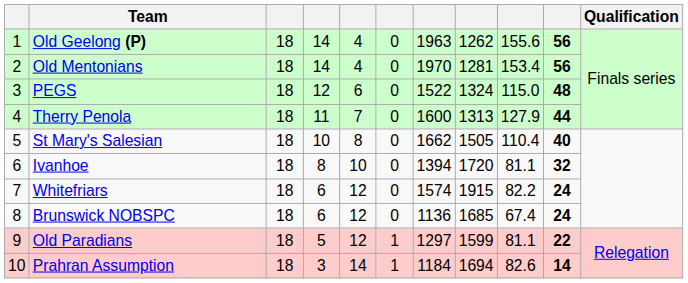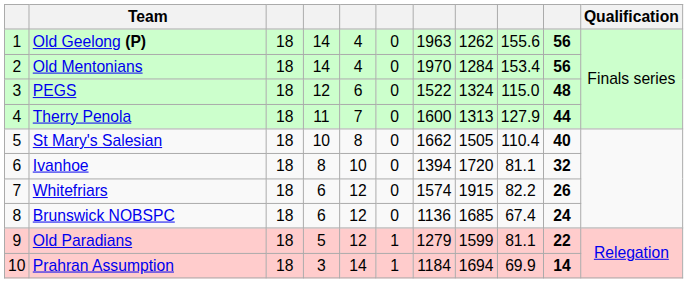 <table class="wikitable" style="text-align:center; margin-bottom:0">
 <tr>
 <th style="width:10px"></th>
 <th style="width:35%;">Team</th>
 <th style="width:30px;"></th>
 <th style="width:30px;"></th>
 <th style="width:30px;"></th>
 <th style="width:30px;"></th>
 <th style="width:30px;"></th>
 <th style="width:30px;"></th>
 <th style="width:30px;"></th>
 <th style="width:30px;"></th>
 <th>Qualification</th>
 </tr>
 <tr style="background:#ccffcc;">
 <td>1</td>
 <td style="text-align:left;"><a href='#'>Old Geelong</a> <strong>(P)</strong></td>
 <td>18</td>
 <td>14</td>
 <td>4</td>
 <td>0</td>
 <td>1963</td>
 <td>1262</td>
 <td>155.6</td>
 <td><strong>56</strong></td>
 <td rowspan=4>Finals series</td>
 </tr>
 <tr style="background:#ccffcc;">
 <td>2</td>
 <td style="text-align:left;"><a href='#'>Old Mentonians</a></td>
 <td>18</td>
 <td>14</td>
 <td>4</td>
 <td>0</td>
 <td>1970</td>
-<td>1281</td>
+<td>1284</td>
 <td>153.4</td>
 <td><strong>56</strong></td>
 </tr>
 <tr style="background:#ccffcc;">
 <td>3</td>
 <td style="text-align:left;"><a href='#'>PEGS</a></td>
 <td>18</td>
 <td>12</td>
 <td>6</td>
 <td>0</td>
 <td>1522</td>
 <td>1324</td>
 <td>115.0</td>
 <td><strong>48</strong></td>
 </tr>
 <tr style="background:#ccffcc;">
 <td>4</td>
 <td style="text-align:left;"><a href='#'>Therry Penola</a></td>
 <td>18</td>
 <td>11</td>
 <td>7</td>
 <td>0</td>
 <td>1600</td>
 <td>1313</td>
 <td>127.9</td>
 <td><strong>44</strong></td>
 </tr>
 <tr>
 <td>5</td>
 <td style="text-align:left;"><a href='#'>St Mary's Salesian</a></td>
 <td>18</td>
 <td>10</td>
 <td>8</td>
 <td>0</td>
 <td>1662</td>
 <td>1505</td>
 <td>110.4</td>
 <td><strong>40</strong></td>
 </tr>
 <tr>
 <td>6</td>
 <td style="text-align:left;"><a href='#'>Ivanhoe</a></td>
 <td>18</td>
 <td>8</td>
 <td>10</td>
 <td>0</td>
 <td>1394</td>
 <td>1720</td>
 <td>81.1</td>
 <td><strong>32</strong></td>
 </tr>
 <tr>
 <td>7</td>
 <td style="text-align:left;"><a href='#'>Whitefriars</a></td>
 <td>18</td>
 <td>6</td>
 <td>12</td>
 <td>0</td>
 <td>1574</td>
 <td>1915</td>
 <td>82.2</td>
-<td><strong>24</strong></td>
+<td><strong>26</strong></td>
 </tr>
 <tr>
 <td>8</td>
 <td style="text-align:left;"><a href='#'>Brunswick NOBSPC</a></td>
 <td>18</td>
 <td>6</td>
 <td>12</td>
 <td>0</td>
 <td>1136</td>
 <td>1685</td>
 <td>67.4</td>
 <td><strong>24</strong></td>
 </tr>
 <tr style="background:#FFCCCC;">
 <td>9</td>
 <td style="text-align:left;"><a href='#'>Old Paradians</a></td>
 <td>18</td>
 <td>5</td>
 <td>12</td>
 <td>1</td>
-<td>1297</td>
+<td>1279</td>
 <td>1599</td>
 <td>81.1</td>
 <td><strong>22</strong></td>
 <td rowspan=2><a href='#'>Relegation</a></td>
 </tr>
 <tr style="background:#FFCCCC;">
 <td>10</td>
 <td style="text-align:left;"><a href='#'>Prahran Assumption</a></td>
 <td>18</td>
 <td>3</td>
 <td>14</td>
 <td>1</td>
 <td>1184</td>
 <td>1694</td>
-<td>82.6</td>
+<td>69.9</td>
 <td><strong>14</strong></td>
 </tr>
 </table>
